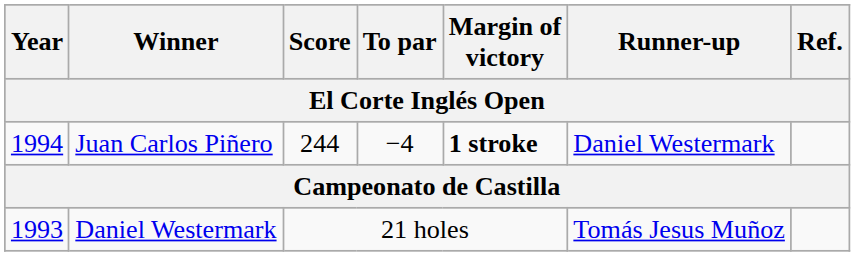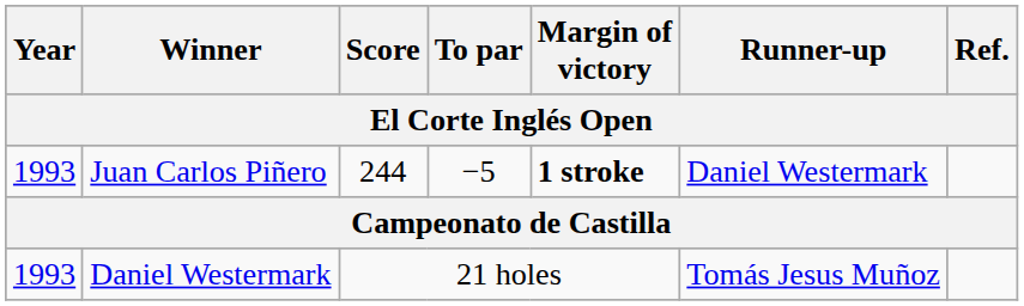 <table class="wikitable" style="font-size:95%;">
 <tr>
 <th>Year</th>
 <th>Winner</th>
 <th>Score</th>
 <th>To par</th>
 <th>Margin of<br>victory</th>
 <th>Runner-up</th>
 <th>Ref.</th>
 </tr>
 <tr>
 <th colspan=8>El Corte Inglés Open</th>
 </tr>
 <tr>
-<td><a href='#'>1994</a></td>
+<td><a href='#'>1993</a></td>
 <td> <a href='#'>Juan Carlos Piñero</a></td>
 <td align=center>244</td>
-<td align=center>−4</td>
+<td align=center>−5</td>
 <td><strong>1 stroke</strong></td>
 <td> <a href='#'>Daniel Westermark</a></td>
 <td></td>
 </tr>
 <tr>
 <th colspan=8>Campeonato de Castilla</th>
 </tr>
 <tr>
 <td><a href='#'>1993</a></td>
 <td> <a href='#'>Daniel Westermark</a></td>
 <td colspan=3 align=center>21 holes</td>
 <td> <a href='#'>Tomás Jesus Muñoz</a></td>
 <td></td>
 </tr>
 </table>
